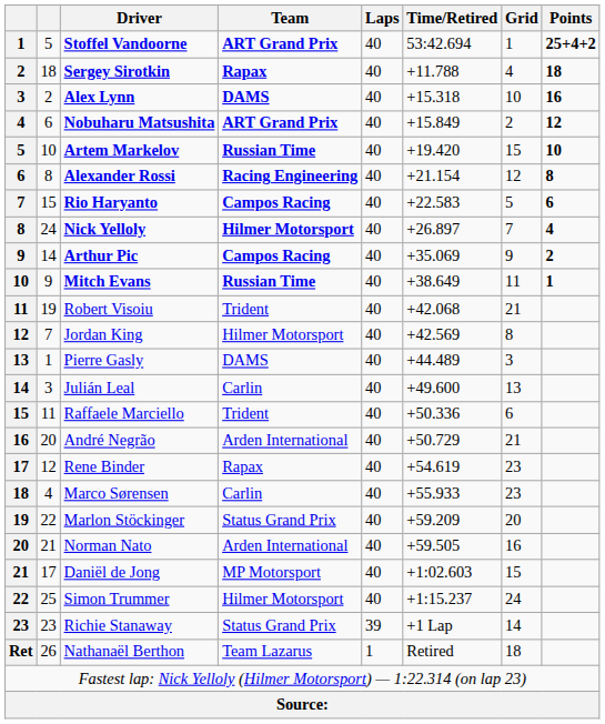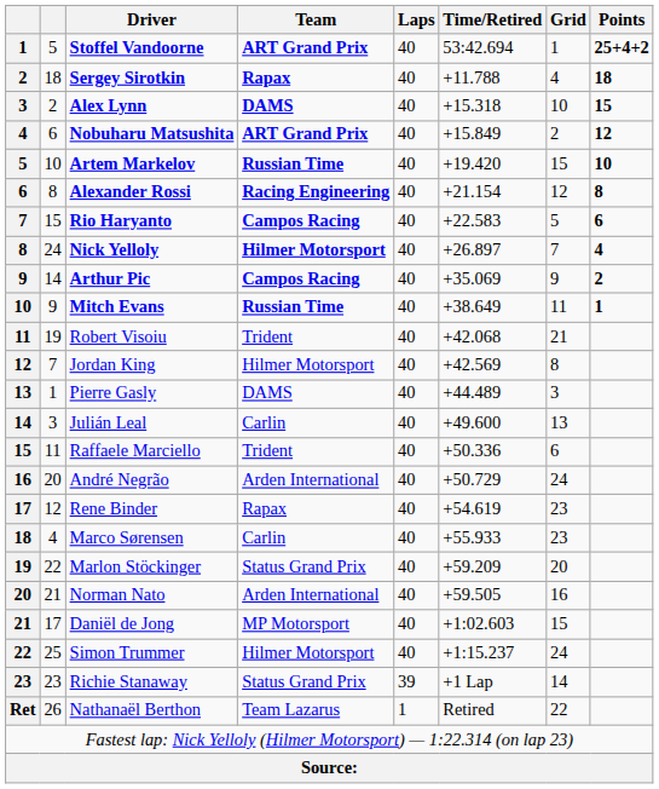 <table class="wikitable" style="font-size:85%">
 <tr>
 <th></th>
 <th></th>
 <th>Driver</th>
 <th>Team</th>
 <th>Laps</th>
 <th>Time/Retired</th>
 <th>Grid</th>
 <th>Points</th>
 </tr>
 <tr>
 <th>1</th>
 <td align="center">5</td>
 <td> <strong><a href='#'>Stoffel Vandoorne</a></strong></td>
 <td><strong><a href='#'>ART Grand Prix</a></strong></td>
 <td>40</td>
 <td>53:42.694</td>
 <td>1</td>
 <td><strong>25+4+2</strong></td>
 </tr>
 <tr>
 <th>2</th>
 <td align="center">18</td>
 <td> <strong><a href='#'>Sergey Sirotkin</a></strong></td>
 <td><strong><a href='#'>Rapax</a></strong></td>
 <td>40</td>
 <td>+11.788</td>
 <td>4</td>
 <td><strong>18</strong></td>
 </tr>
 <tr>
 <th>3</th>
 <td align="center">2</td>
 <td> <strong><a href='#'>Alex Lynn</a></strong></td>
 <td><strong><a href='#'>DAMS</a></strong></td>
 <td>40</td>
 <td>+15.318</td>
 <td>10</td>
-<td><strong>16</strong></td>
+<td><strong>15</strong></td>
 </tr>
 <tr>
 <th>4</th>
 <td align="center">6</td>
 <td> <strong><a href='#'>Nobuharu Matsushita</a></strong></td>
 <td><strong><a href='#'>ART Grand Prix</a></strong></td>
 <td>40</td>
 <td>+15.849</td>
 <td>2</td>
 <td><strong>12</strong></td>
 </tr>
 <tr>
 <th>5</th>
 <td align="center">10</td>
 <td> <strong><a href='#'>Artem Markelov</a></strong></td>
 <td><strong><a href='#'>Russian Time</a></strong></td>
 <td>40</td>
 <td>+19.420</td>
 <td>15</td>
 <td><strong>10</strong></td>
 </tr>
 <tr>
 <th>6</th>
 <td align="center">8</td>
 <td> <strong><a href='#'>Alexander Rossi</a></strong></td>
 <td><strong><a href='#'>Racing Engineering</a></strong></td>
 <td>40</td>
 <td>+21.154</td>
 <td>12</td>
 <td><strong>8</strong></td>
 </tr>
 <tr>
 <th>7</th>
 <td align="center">15</td>
 <td> <strong><a href='#'>Rio Haryanto</a></strong></td>
 <td><strong><a href='#'>Campos Racing</a></strong></td>
 <td>40</td>
 <td>+22.583</td>
 <td>5</td>
 <td><strong>6</strong></td>
 </tr>
 <tr>
 <th>8</th>
 <td align="center">24</td>
 <td> <strong><a href='#'>Nick Yelloly</a></strong></td>
 <td><strong><a href='#'>Hilmer Motorsport</a></strong></td>
 <td>40</td>
 <td>+26.897</td>
 <td>7</td>
 <td><strong>4</strong></td>
 </tr>
 <tr>
 <th>9</th>
 <td align="center">14</td>
 <td> <strong><a href='#'>Arthur Pic</a></strong></td>
 <td><strong><a href='#'>Campos Racing</a></strong></td>
 <td>40</td>
 <td>+35.069</td>
 <td>9</td>
 <td><strong>2</strong></td>
 </tr>
 <tr>
 <th>10</th>
 <td align="center">9</td>
 <td> <strong><a href='#'>Mitch Evans</a></strong></td>
 <td><strong><a href='#'>Russian Time</a></strong></td>
 <td>40</td>
 <td>+38.649</td>
 <td>11</td>
 <td><strong>1</strong></td>
 </tr>
 <tr>
 <th>11</th>
 <td align="center">19</td>
 <td> <a href='#'>Robert Visoiu</a></td>
 <td><a href='#'>Trident</a></td>
 <td>40</td>
 <td>+42.068</td>
 <td>21</td>
 <td></td>
 </tr>
 <tr>
 <th>12</th>
 <td align="center">7</td>
 <td> <a href='#'>Jordan King</a></td>
 <td><a href='#'>Hilmer Motorsport</a></td>
 <td>40</td>
 <td>+42.569</td>
 <td>8</td>
 <td></td>
 </tr>
 <tr>
 <th>13</th>
 <td align="center">1</td>
 <td> <a href='#'>Pierre Gasly</a></td>
 <td><a href='#'>DAMS</a></td>
 <td>40</td>
 <td>+44.489</td>
 <td>3</td>
 <td></td>
 </tr>
 <tr>
 <th>14</th>
 <td align="center">3</td>
 <td> <a href='#'>Julián Leal</a></td>
 <td><a href='#'>Carlin</a></td>
 <td>40</td>
 <td>+49.600</td>
 <td>13</td>
 <td></td>
 </tr>
 <tr>
 <th>15</th>
 <td align="center">11</td>
 <td> <a href='#'>Raffaele Marciello</a></td>
 <td><a href='#'>Trident</a></td>
 <td>40</td>
 <td>+50.336</td>
 <td>6</td>
 <td></td>
 </tr>
 <tr>
 <th>16</th>
 <td align="center">20</td>
 <td> <a href='#'>André Negrão</a></td>
 <td><a href='#'>Arden International</a></td>
 <td>40</td>
 <td>+50.729</td>
-<td>21</td>
+<td>24</td>
 <td></td>
 </tr>
 <tr>
 <th>17</th>
 <td align="center">12</td>
 <td> <a href='#'>Rene Binder</a></td>
 <td><a href='#'>Rapax</a></td>
 <td>40</td>
 <td>+54.619</td>
 <td>23</td>
 <td></td>
 </tr>
 <tr>
 <th>18</th>
 <td align="center">4</td>
 <td> <a href='#'>Marco Sørensen</a></td>
 <td><a href='#'>Carlin</a></td>
 <td>40</td>
 <td>+55.933</td>
 <td>23</td>
 <td></td>
 </tr>
 <tr>
 <th>19</th>
 <td align="center">22</td>
 <td> <a href='#'>Marlon Stöckinger</a></td>
 <td><a href='#'>Status Grand Prix</a></td>
 <td>40</td>
 <td>+59.209</td>
 <td>20</td>
 <td></td>
 </tr>
 <tr>
 <th>20</th>
 <td align="center">21</td>
 <td> <a href='#'>Norman Nato</a></td>
 <td><a href='#'>Arden International</a></td>
 <td>40</td>
 <td>+59.505</td>
 <td>16</td>
 <td></td>
 </tr>
 <tr>
 <th>21</th>
 <td align="center">17</td>
 <td> <a href='#'>Daniël de Jong</a></td>
 <td><a href='#'>MP Motorsport</a></td>
 <td>40</td>
 <td>+1:02.603</td>
 <td>15</td>
 <td></td>
 </tr>
 <tr>
 <th>22</th>
 <td align="center">25</td>
 <td> <a href='#'>Simon Trummer</a></td>
 <td><a href='#'>Hilmer Motorsport</a></td>
 <td>40</td>
 <td>+1:15.237</td>
 <td>24</td>
 <td></td>
 </tr>
 <tr>
 <th>23</th>
 <td align="center">23</td>
 <td> <a href='#'>Richie Stanaway</a></td>
 <td><a href='#'>Status Grand Prix</a></td>
 <td>39</td>
 <td>+1 Lap</td>
 <td>14</td>
 <td></td>
 </tr>
 <tr>
 <th>Ret</th>
 <td align="center">26</td>
 <td> <a href='#'>Nathanaël Berthon</a></td>
 <td><a href='#'>Team Lazarus</a></td>
 <td>1</td>
 <td>Retired</td>
-<td>18</td>
+<td>22</td>
 <td></td>
 </tr>
 <tr>
 <td colspan="8" align="center"><em>Fastest lap: <a href='#'>Nick Yelloly</a> (<a href='#'>Hilmer Motorsport</a>) — 1:22.314 (on lap 23)</em></td>
 </tr>
 <tr>
 <th colspan="8">Source:</th>
 </tr>
 </table>
